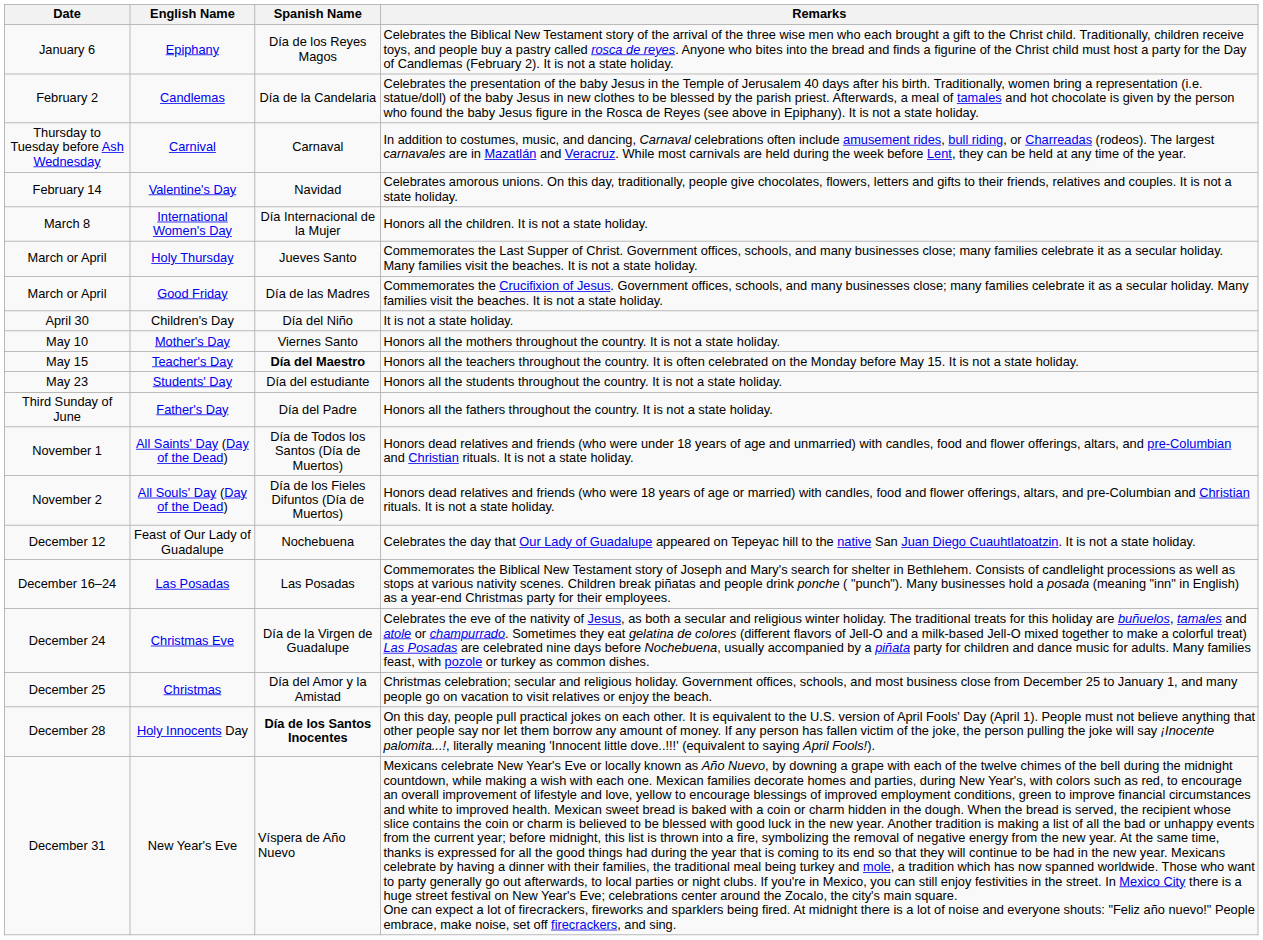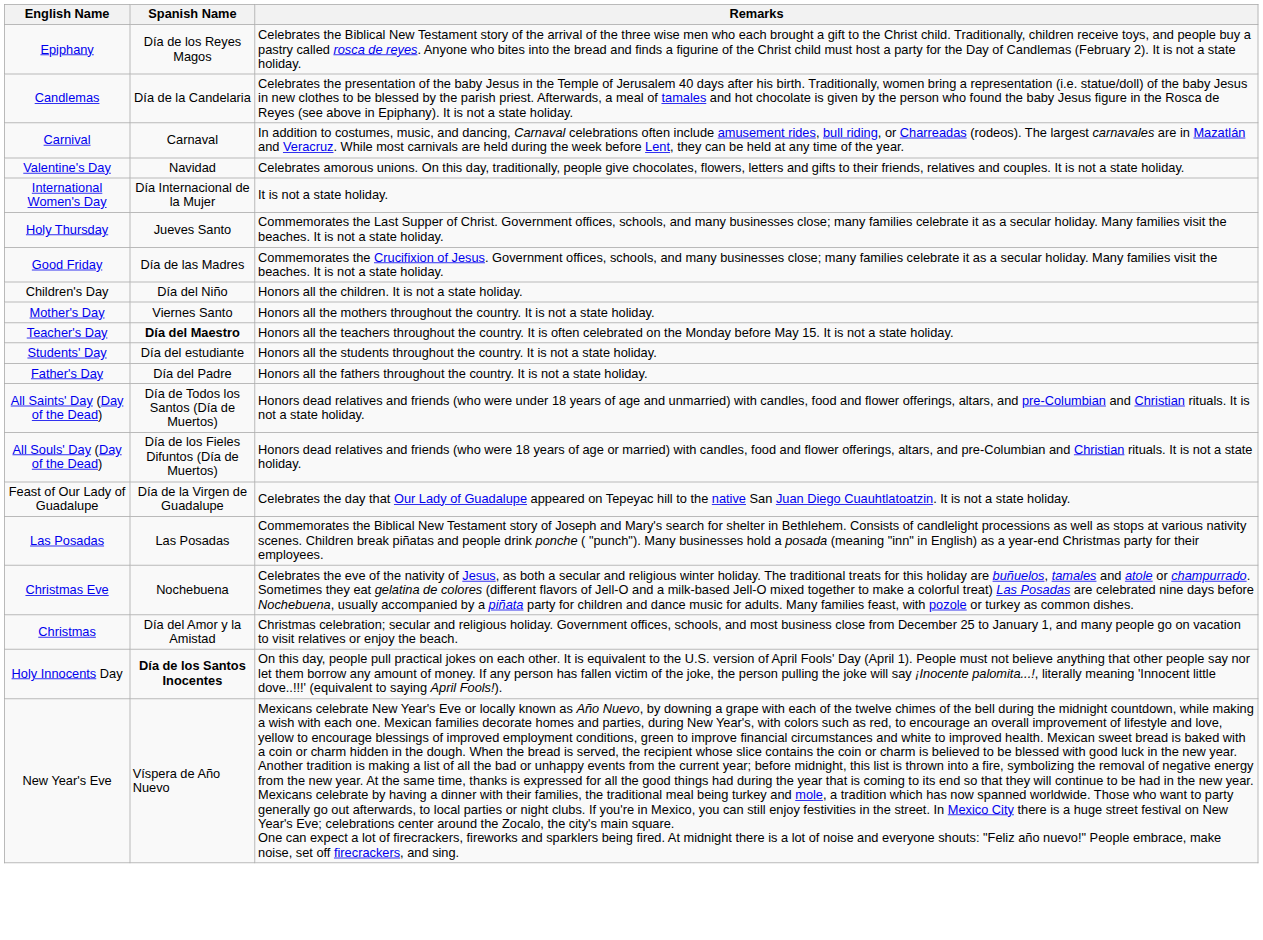 <table class=wikitable>
 <tr>
-<th>Date</th>
 <th>English Name</th>
 <th>Spanish Name</th>
 <th>Remarks</th>
 </tr>
 <tr>
-<td width="10%" align="center">January 6</td>
 <td width="10%" align="center"><a href='#'>Epiphany</a></td>
 <td width="10%" align="center">Día de los Reyes Magos</td>
 <td>Celebrates the Biblical New Testament story of the arrival of the three wise men who each brought a gift to the Christ child. Traditionally, children receive toys, and people buy a pastry called <em><a href='#'>rosca de reyes</a></em>. Anyone who bites into the bread and finds a figurine of the Christ child must host a party for the Day of Candlemas (February 2). It is not a state holiday.</td>
 </tr>
 <tr>
-<td width="10%" align="center">February 2</td>
 <td width="10%" align="center"><a href='#'>Candlemas</a></td>
 <td width="10%" align="center">Día de la Candelaria</td>
 <td>Celebrates the presentation of the baby Jesus in the Temple of Jerusalem 40 days after his birth. Traditionally, women bring a representation (i.e. statue/doll) of the baby Jesus in new clothes to be blessed by the parish priest. Afterwards, a meal of <a href='#'>tamales</a> and hot chocolate is given by the person who found the baby Jesus figure in the Rosca de Reyes (see above in Epiphany). It is not a state holiday.</td>
 </tr>
 <tr>
-<td width="10%" align="center">Thursday to Tuesday before <a href='#'>Ash Wednesday</a></td>
 <td width="10%" align="center"><a href='#'>Carnival</a></td>
 <td width="10%" align="center">Carnaval</td>
 <td>In addition to costumes, music, and dancing, <em>Carnaval</em> celebrations often include <a href='#'>amusement rides</a>, <a href='#'>bull riding</a>, or <a href='#'>Charreadas</a> (rodeos). The largest <em>carnavales</em> are in <a href='#'>Mazatlán</a> and <a href='#'>Veracruz</a>. While most carnivals are held during the week before <a href='#'>Lent</a>, they can be held at any time of the year.</td>
 </tr>
 <tr>
-<td width="10%" align="center">February 14</td>
 <td width="10%" align="center"><a href='#'>Valentine's Day</a></td>
 <td width="10%" align="center">Navidad</td>
 <td>Celebrates amorous unions.  On this day, traditionally, people give chocolates, flowers, letters and gifts to their friends, relatives and couples. It is not a state holiday.</td>
 </tr>
 <tr>
-<td width="10%" align="center">March 8</td>
 <td width="10%" align="center"><a href='#'>International Women's Day</a></td>
 <td width="10%" align="center">Día Internacional de la Mujer</td>
-<td>Honors all the children. It is not a state holiday.</td>
+<td>It is not a state holiday.</td>
 </tr>
 <tr>
-<td width="10%" align="center">March or April</td>
 <td width="10%" align="center"><a href='#'>Holy Thursday</a></td>
 <td width="10%" align="center">Jueves Santo</td>
 <td>Commemorates the Last Supper of Christ. Government offices, schools, and many businesses close; many families celebrate it as a secular holiday. Many families visit the beaches. It is not a state holiday.</td>
 </tr>
 <tr>
-<td width="10%" align="center">March or April</td>
 <td width="10%" align="center"><a href='#'>Good Friday</a></td>
 <td width="10%" align="center">Día de las Madres</td>
 <td>Commemorates the <a href='#'>Crucifixion of Jesus</a>. Government offices, schools, and many businesses close; many families celebrate it as a secular holiday. Many families visit the beaches. It is not a state holiday.</td>
 </tr>
 <tr>
-<td width="10%" align="center">April 30</td>
 <td width="10%" align="center">Children's Day</td>
 <td width="10%" align="center">Día del Niño</td>
-<td>It is not a state holiday.</td>
+<td>Honors all the children. It is not a state holiday.</td>
 </tr>
 <tr>
-<td width="10%" align="center">May 10</td>
 <td width="10%" align="center"><a href='#'>Mother's Day</a></td>
 <td width="10%" align="center">Viernes Santo</td>
 <td>Honors all the mothers throughout the country. It is not a state holiday.</td>
 </tr>
 <tr>
-<td width="10%" align="center">May 15</td>
 <td width="10%" align="center"><a href='#'>Teacher's Day</a></td>
 <td width="10%" align="center"><strong>Día del Maestro</strong></td>
 <td>Honors all the teachers throughout the country. It is often celebrated on the Monday before May 15. It is not a state holiday.</td>
 </tr>
 <tr>
-<td width="10%" align="center">May 23</td>
 <td width="10%" align="center"><a href='#'>Students' Day</a></td>
 <td width="10%" align="center">Día del estudiante</td>
 <td>Honors all the students throughout the country. It is not a state holiday.</td>
 </tr>
 <tr>
-<td width="10%" align="center">Third Sunday of June</td>
 <td width="10%" align="center"><a href='#'>Father's Day</a></td>
 <td width="10%" align="center">Día del Padre</td>
 <td>Honors all the fathers throughout the country. It is not a state holiday.</td>
 </tr>
 <tr>
-<td width="10%" align="center">November 1</td>
 <td width="10%" align="center"><a href='#'>All Saints' Day</a> (<a href='#'>Day of the Dead</a>)</td>
 <td width="10%" align="center">Día de Todos los Santos (Día de Muertos)</td>
 <td>Honors dead relatives and friends (who were under 18 years of age and unmarried) with candles, food and flower offerings, altars, and <a href='#'>pre-Columbian</a> and <a href='#'>Christian</a> rituals. It is not a state holiday.</td>
 </tr>
 <tr>
-<td width="10%" align="center">November 2</td>
 <td width="10%" align="center"><a href='#'>All Souls' Day</a> (<a href='#'>Day of the Dead</a>)</td>
 <td width="10%" align="center">Día de los Fieles Difuntos (Día de Muertos)</td>
 <td>Honors dead relatives and friends (who were 18 years of age or married) with candles, food and flower offerings, altars, and pre-Columbian and <a href='#'>Christian</a> rituals. It is not a state holiday.</td>
 </tr>
 <tr>
-<td width="10%" align="center">December 12</td>
 <td width="10%" align="center">Feast of Our Lady of Guadalupe</td>
-<td width="10%" align="center">Nochebuena</td>
+<td width="10%" align="center">Día de la Virgen de Guadalupe</td>
 <td>Celebrates the day that <a href='#'>Our Lady of Guadalupe</a> appeared on Tepeyac hill to the <a href='#'>native</a> San <a href='#'>Juan Diego Cuauhtlatoatzin</a>. It is not a state holiday.</td>
 </tr>
 <tr>
-<td width="10%" align="center">December 16–24</td>
 <td width="10%" align="center"><a href='#'>Las Posadas</a></td>
 <td width="10%" align="center">Las Posadas</td>
 <td>Commemorates the Biblical New Testament story of Joseph and Mary's search for shelter in Bethlehem. Consists of candlelight processions as well as stops at various nativity scenes. Children break piñatas and people drink <em>ponche</em> ( "punch"). Many businesses hold a <em>posada</em> (meaning "inn" in English) as a year-end Christmas party for their employees.</td>
 </tr>
 <tr>
-<td width="10%" align="center">December 24</td>
 <td width="10%" align="center"><a href='#'>Christmas Eve</a></td>
-<td width="10%" align="center">Día de la Virgen de Guadalupe</td>
+<td width="10%" align="center">Nochebuena</td>
 <td>Celebrates the eve of the nativity of <a href='#'>Jesus</a>, as both a secular and religious winter holiday. The traditional treats for this holiday are <em><a href='#'>buñuelos</a></em>, <em><a href='#'>tamales</a></em> and <em><a href='#'>atole</a></em> or <em><a href='#'>champurrado</a></em>. Sometimes they eat <em>gelatina de colores</em> (different flavors of Jell-O and a milk-based Jell-O mixed together to make a colorful treat) <em><a href='#'>Las Posadas</a></em> are celebrated nine days before <em>Nochebuena</em>, usually accompanied by a <em><a href='#'>piñata</a></em> party for children and dance music for adults. Many families feast, with <a href='#'>pozole</a> or turkey as common dishes.</td>
 </tr>
 <tr>
-<td width="10%" align="center">December 25</td>
 <td width="10%" align="center"><a href='#'>Christmas</a></td>
 <td width="10%" align="center">Día del Amor y la Amistad</td>
 <td>Christmas celebration; secular and religious holiday. Government offices, schools, and most business close from December 25 to January 1, and many people go on vacation to visit relatives or enjoy the beach.</td>
 </tr>
 <tr>
-<td width="10%" align="center">December 28</td>
 <td width="10%" align="center"><a href='#'>Holy Innocents</a> Day</td>
 <td width="10%" align="center"><strong>Día de los Santos Inocentes</strong></td>
 <td>On this day, people pull practical jokes on each other. It is equivalent to the U.S. version of April Fools' Day (April 1). People must not believe anything that other people say nor let them borrow any amount of money. If any person has fallen victim of the joke, the person pulling the joke will say <em>¡Inocente palomita...!</em>, literally meaning 'Innocent little dove..!!!' (equivalent to saying <em>April Fools!</em>).</td>
 </tr>
 <tr>
-<td width="10%" align="center">December 31</td>
 <td width="10%" align="center">New Year's Eve</td>
 <td width="10%" align+"center">Víspera de Año Nuevo</td>
 <td>Mexicans celebrate New Year's Eve or locally known as <em>Año Nuevo</em>, by downing a grape with each of the twelve chimes of the bell during the midnight countdown, while making a wish with each one. Mexican families decorate homes and parties, during New Year's, with colors such as red, to encourage an overall improvement of lifestyle and love, yellow to encourage blessings of improved employment conditions, green to improve financial circumstances and white to improved health. Mexican sweet bread is baked with a coin or charm hidden in the dough. When the bread is served, the recipient whose slice contains the coin or charm is believed to be blessed with good luck in the new year. Another tradition is making a list of all the bad or unhappy events from the current year; before midnight, this list is thrown into a fire, symbolizing the removal of negative energy from the new year. At the same time, thanks is expressed for all the good things had during the year that is coming to its end so that they will continue to be had in the new year. Mexicans celebrate by having a dinner with their families, the traditional meal being turkey and <a href='#'>mole</a>, a tradition which has now spanned worldwide. Those who want to party generally go out afterwards, to local parties or night clubs. If you're in Mexico, you can still enjoy festivities in the street. In <a href='#'>Mexico City</a> there is a huge street festival on New Year's Eve; celebrations center around the Zocalo, the city's main square.<br>One can expect a lot of firecrackers, fireworks and sparklers being fired. At midnight there is a lot of noise and everyone shouts: "Feliz año nuevo!" People embrace, make noise, set off <a href='#'>firecrackers</a>, and sing.</td>
 </tr>
 </table>
